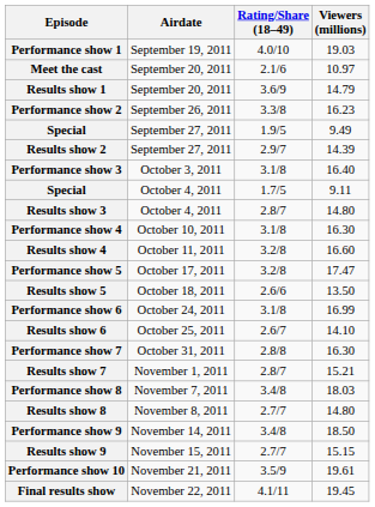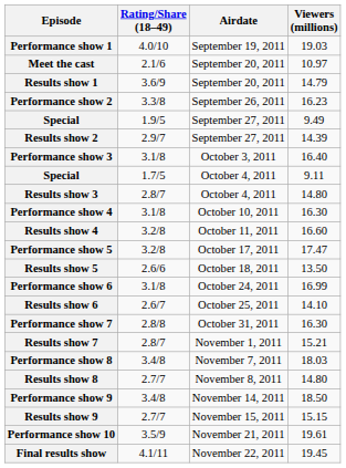 <table class="wikitable sortable" style="text-align:center">
 <tr>
 <th>Episode</th>
+<th><a href='#'>Rating/Share</a><br>(18–49)</th>
 <th>Airdate</th>
-<th><a href='#'>Rating/Share</a><br>(18–49)</th>
 <th>Viewers<br>(millions)</th>
 </tr>
 <tr>
 <th>Performance show 1</th>
+<td>4.0/10</td>
 <td>September 19, 2011</td>
-<td>4.0/10</td>
 <td>19.03</td>
 </tr>
 <tr>
 <th>Meet the cast</th>
+<td>2.1/6</td>
 <td>September 20, 2011</td>
-<td>2.1/6</td>
 <td>10.97</td>
 </tr>
 <tr>
 <th>Results show 1</th>
+<td>3.6/9</td>
 <td>September 20, 2011</td>
-<td>3.6/9</td>
 <td>14.79</td>
 </tr>
 <tr>
 <th>Performance show 2</th>
+<td>3.3/8</td>
 <td>September 26, 2011</td>
-<td>3.3/8</td>
 <td>16.23</td>
 </tr>
 <tr>
 <th>Special</th>
+<td>1.9/5</td>
 <td>September 27, 2011</td>
-<td>1.9/5</td>
 <td>9.49</td>
 </tr>
 <tr>
 <th>Results show 2</th>
+<td>2.9/7</td>
 <td>September 27, 2011</td>
-<td>2.9/7</td>
 <td>14.39</td>
 </tr>
 <tr>
 <th>Performance show 3</th>
+<td>3.1/8</td>
 <td>October 3, 2011</td>
-<td>3.1/8</td>
 <td>16.40</td>
 </tr>
 <tr>
 <th>Special</th>
+<td>1.7/5</td>
 <td>October 4, 2011</td>
-<td>1.7/5</td>
 <td>9.11</td>
 </tr>
 <tr>
 <th>Results show 3</th>
+<td>2.8/7</td>
 <td>October 4, 2011</td>
-<td>2.8/7</td>
 <td>14.80</td>
 </tr>
 <tr>
 <th>Performance show 4</th>
+<td>3.1/8</td>
 <td>October 10, 2011</td>
-<td>3.1/8</td>
 <td>16.30</td>
 </tr>
 <tr>
 <th>Results show 4</th>
+<td>3.2/8</td>
 <td>October 11, 2011</td>
-<td>3.2/8</td>
 <td>16.60</td>
 </tr>
 <tr>
 <th>Performance show 5</th>
+<td>3.2/8</td>
 <td>October 17, 2011</td>
-<td>3.2/8</td>
 <td>17.47</td>
 </tr>
 <tr>
 <th>Results show 5</th>
+<td>2.6/6</td>
 <td>October 18, 2011</td>
-<td>2.6/6</td>
 <td>13.50</td>
 </tr>
 <tr>
 <th>Performance show 6</th>
+<td>3.1/8</td>
 <td>October 24, 2011</td>
-<td>3.1/8</td>
 <td>16.99</td>
 </tr>
 <tr>
 <th>Results show 6</th>
+<td>2.6/7</td>
 <td>October 25, 2011</td>
-<td>2.6/7</td>
 <td>14.10</td>
 </tr>
 <tr>
 <th>Performance show 7</th>
+<td>2.8/8</td>
 <td>October 31, 2011</td>
-<td>2.8/8</td>
 <td>16.30</td>
 </tr>
 <tr>
 <th>Results show 7</th>
+<td>2.8/7</td>
 <td>November 1, 2011</td>
-<td>2.8/7</td>
 <td>15.21</td>
 </tr>
 <tr>
 <th>Performance show 8</th>
+<td>3.4/8</td>
 <td>November 7, 2011</td>
-<td>3.4/8</td>
 <td>18.03</td>
 </tr>
 <tr>
 <th>Results show 8</th>
+<td>2.7/7</td>
 <td>November 8, 2011</td>
-<td>2.7/7</td>
 <td>14.80</td>
 </tr>
 <tr>
 <th>Performance show 9</th>
+<td>3.4/8</td>
 <td>November 14, 2011</td>
-<td>3.4/8</td>
 <td>18.50</td>
 </tr>
 <tr>
 <th>Results show 9</th>
+<td>2.7/7</td>
 <td>November 15, 2011</td>
-<td>2.7/7</td>
 <td>15.15</td>
 </tr>
 <tr>
 <th>Performance show 10</th>
+<td>3.5/9</td>
 <td>November 21, 2011</td>
-<td>3.5/9</td>
 <td>19.61</td>
 </tr>
 <tr>
 <th>Final results show</th>
+<td>4.1/11</td>
 <td>November 22, 2011</td>
-<td>4.1/11</td>
 <td>19.45</td>
 </tr>
 </table>
